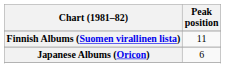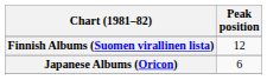 <table class="wikitable sortable plainrowheaders" style="text-align:center">
 <tr>
 <th scope="col">Chart (1981–82)</th>
 <th scope="col">Peak<br>position</th>
 </tr>
 <tr>
 </tr>
 <tr>
 </tr>
 <tr>
 <th scope="row">Finnish Albums (<a href='#'>Suomen virallinen lista</a>)</th>
-<td>11</td>
+<td>12</td>
 </tr>
 <tr>
 </tr>
 <tr>
 <th scope="row">Japanese Albums (<a href='#'>Oricon</a>)</th>
 <td>6</td>
 </tr>
 <tr>
 </tr>
 <tr>
 </tr>
 <tr>
 </tr>
 <tr>
 </tr>
 </table>
